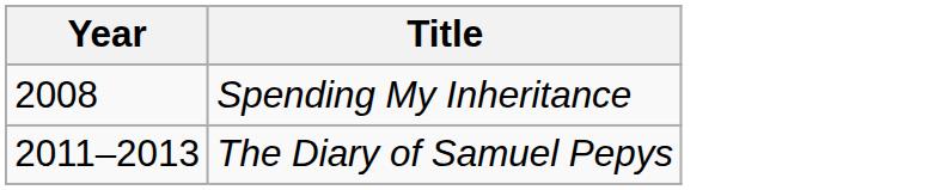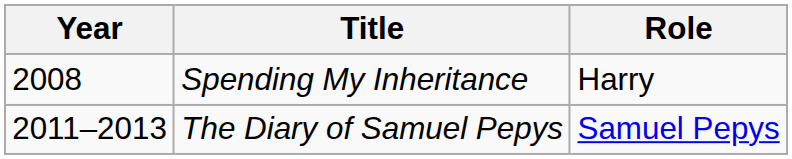 <table class="wikitable sortable">
 <tr>
 <th>Year</th>
 <th>Title</th>
+<th>Role</th>
 </tr>
 <tr>
 <td>2008</td>
 <td><em>Spending My Inheritance</em></td>
+<td>Harry</td>
 </tr>
 <tr>
 <td>2011–2013</td>
 <td><em>The Diary of Samuel Pepys</em></td>
+<td><a href='#'>Samuel Pepys</a></td>
 </tr>
 </table>
